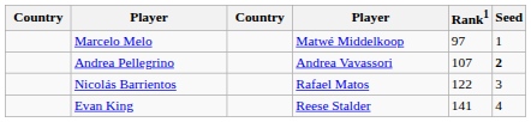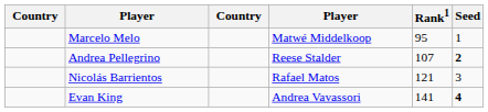 <table class="sortable wikitable">
 <tr>
 <th width="70">Country</th>
 <th width="175">Player</th>
 <th width="70">Country</th>
 <th width="175">Player</th>
 <th>Rank<sup>1</sup></th>
 <th>Seed</th>
 </tr>
 <tr>
 <td></td>
 <td><a href='#'>Marcelo Melo</a></td>
 <td></td>
 <td><a href='#'>Matwé Middelkoop</a></td>
-<td>97</td>
+<td>95</td>
 <td>1</td>
 </tr>
 <tr>
 <td></td>
 <td><a href='#'>Andrea Pellegrino</a></td>
 <td></td>
-<td><a href='#'>Andrea Vavassori</a></td>
+<td><a href='#'>Reese Stalder</a></td>
 <td>107</td>
 <td><strong>2</strong></td>
 </tr>
 <tr>
 <td></td>
 <td><a href='#'>Nicolás Barrientos</a></td>
 <td></td>
 <td><a href='#'>Rafael Matos</a></td>
-<td>122</td>
+<td>121</td>
 <td>3</td>
 </tr>
 <tr>
 <td></td>
 <td><a href='#'>Evan King</a></td>
 <td></td>
-<td><a href='#'>Reese Stalder</a></td>
+<td><a href='#'>Andrea Vavassori</a></td>
 <td>141</td>
-<td>4</td>
+<td><strong>4</strong></td>
 </tr>
 </table>
